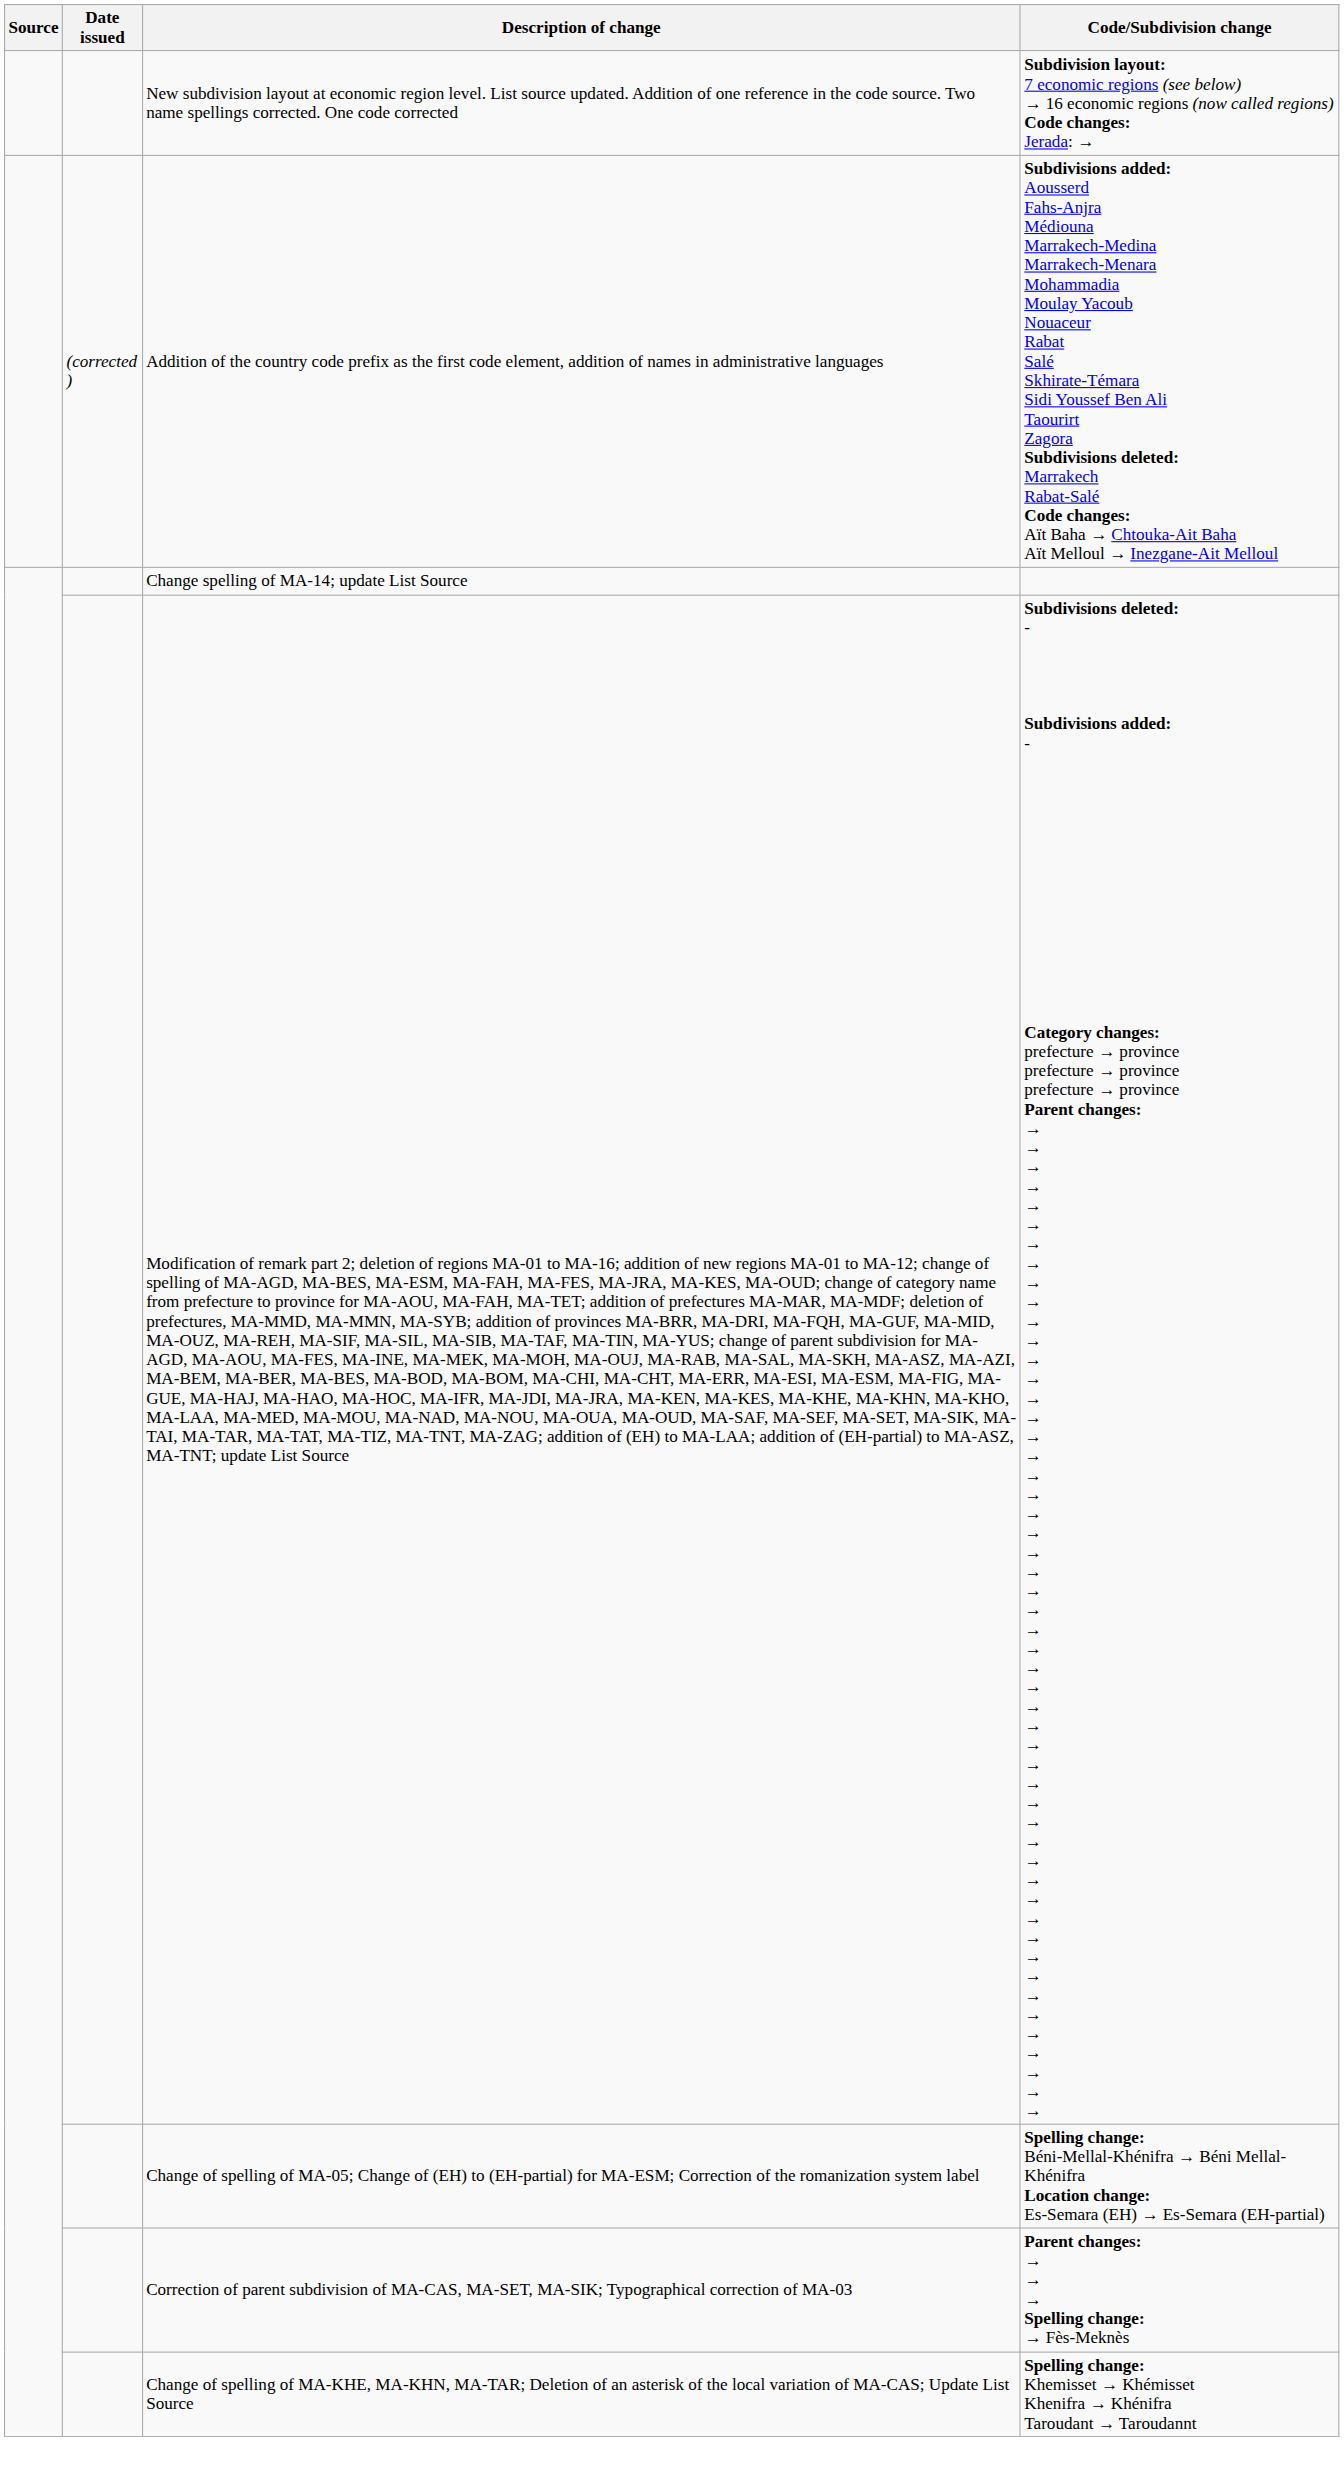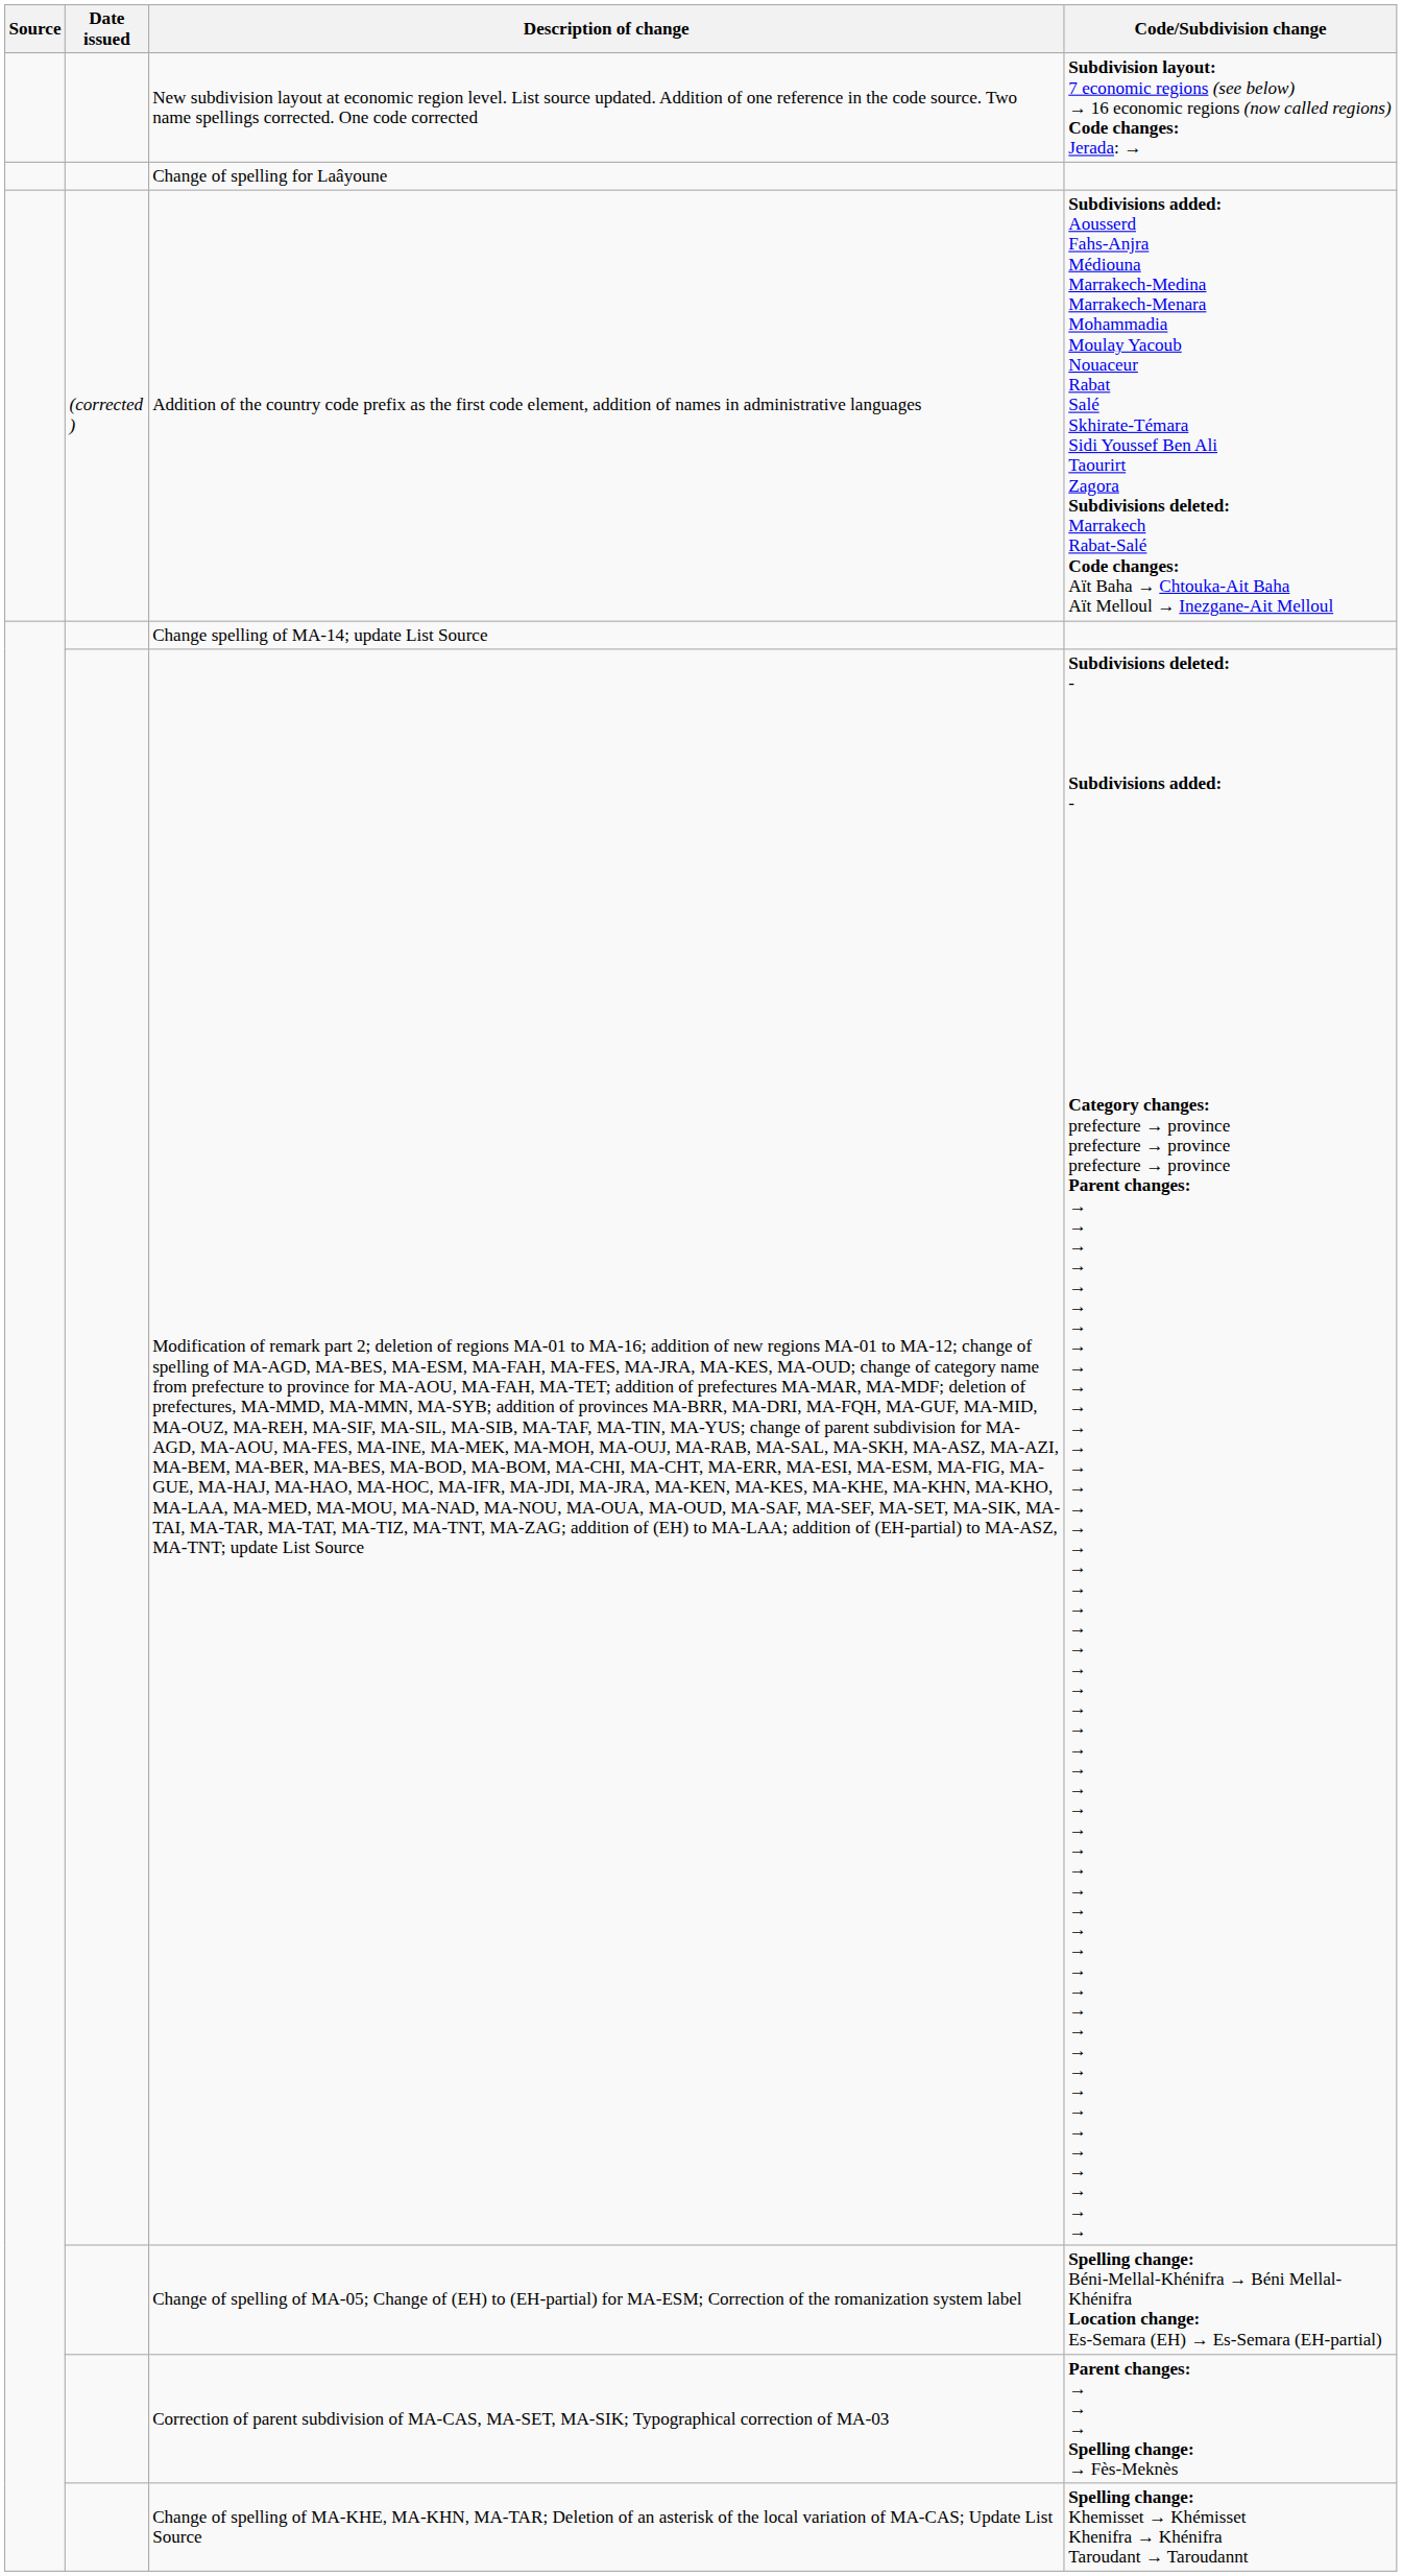 <table class="wikitable">
 <tr>
 <th>Source</th>
 <th>Date issued</th>
 <th>Description of change</th>
 <th>Code/Subdivision change</th>
 </tr>
 <tr>
 <td id="I-2"></td>
 <td></td>
 <td>New subdivision layout at economic region level. List source updated. Addition of one reference in the code source. Two name spellings corrected. One code corrected</td>
 <td style=white-space:nowrap><strong>Subdivision layout:</strong><br> <a href='#'>7 economic regions</a> <em>(see below)</em><br> → 16 economic regions <em>(now called regions)</em><br> <strong>Code changes:</strong><br> <a href='#'>Jerada</a>:  → </td>
+</tr>
+<tr>
+<td id="I-6"></td>
+<td></td>
+<td>Change of spelling for Laâyoune</td>
+<td></td>
 </tr>
 <tr>
 <td id="II-1"></td>
 <td><br> <em>(corrected<br> )</em></td>
 <td>Addition of the country code prefix as the first code element, addition of names in administrative languages</td>
 <td style=white-space:nowrap><strong>Subdivisions added:</strong><br> <a href='#'>Aousserd</a><br> <a href='#'>Fahs-Anjra</a><br> <a href='#'>Médiouna</a><br> <a href='#'>Marrakech-Medina</a><br> <a href='#'>Marrakech-Menara</a><br> <a href='#'>Mohammadia</a><br> <a href='#'>Moulay Yacoub</a><br> <a href='#'>Nouaceur</a><br> <a href='#'>Rabat</a><br> <a href='#'>Salé</a><br> <a href='#'>Skhirate-Témara</a><br> <a href='#'>Sidi Youssef Ben Ali</a><br> <a href='#'>Taourirt</a><br>  <a href='#'>Zagora</a><br><strong>Subdivisions deleted:</strong><br>  <a href='#'>Marrakech</a><br>  <a href='#'>Rabat-Salé</a><br> <strong>Code changes:</strong><br>  Aït Baha →  <a href='#'>Chtouka-Ait Baha</a><br>  Aït Melloul →  <a href='#'>Inezgane-Ait Melloul</a></td>
 </tr>
 <tr>
 <td rowspan="5"></td>
 <td></td>
 <td>Change spelling of MA-14; update List Source</td>
 <td></td>
 </tr>
 <tr>
 <td></td>
 <td>Modification of remark part 2; deletion of regions MA-01 to MA-16; addition of new regions MA-01 to MA-12; change of spelling of MA-AGD, MA-BES, MA-ESM, MA-FAH, MA-FES, MA-JRA, MA-KES, MA-OUD; change of category name from prefecture to province for MA-AOU, MA-FAH, MA-TET; addition of prefectures MA-MAR, MA-MDF; deletion of prefectures, MA-MMD, MA-MMN, MA-SYB; addition of provinces MA-BRR, MA-DRI, MA-FQH, MA-GUF, MA-MID, MA-OUZ, MA-REH, MA-SIF, MA-SIL, MA-SIB, MA-TAF, MA-TIN, MA-YUS; change of parent subdivision for MA-AGD, MA-AOU, MA-FES, MA-INE, MA-MEK, MA-MOH, MA-OUJ, MA-RAB, MA-SAL, MA-SKH, MA-ASZ, MA-AZI, MA-BEM, MA-BER, MA-BES, MA-BOD, MA-BOM, MA-CHI, MA-CHT, MA-ERR, MA-ESI, MA-ESM, MA-FIG, MA-GUE, MA-HAJ, MA-HAO, MA-HOC, MA-IFR, MA-JDI, MA-JRA, MA-KEN, MA-KES, MA-KHE, MA-KHN, MA-KHO, MA-LAA, MA-MED, MA-MOU, MA-NAD, MA-NOU, MA-OUA, MA-OUD, MA-SAF, MA-SEF, MA-SET, MA-SIK, MA-TAI, MA-TAR, MA-TAT, MA-TIZ, MA-TNT, MA-ZAG; addition of (EH) to MA-LAA; addition of (EH-partial) to MA-ASZ, MA-TNT; update List Source</td>
 <td><strong>Subdivisions deleted:</strong><br> - <br><br><br><br><br><strong>Subdivisions added:</strong><br> - <br><br><br><br><br><br><br><br><br><br><br><br><br><br><br><strong>Category changes:</strong><br> prefecture → province<br> prefecture → province<br> prefecture → province<br><strong>Parent changes:</strong><br>  → <br>  → <br>  → <br>  → <br>  → <br>  → <br>  → <br>  → <br>  → <br>  → <br>  → <br>  → <br>  → <br>  → <br>  → <br>  → <br>  → <br>  → <br>  → <br>  → <br>  → <br>  → <br>  → <br>  → <br>  → <br>  → <br>  → <br>  → <br>  → <br>  → <br>  → <br>  → <br>  → <br>  → <br>  → <br>  → <br>  → <br>  → <br>  → <br>  → <br>  → <br>  → <br>  → <br>  → <br>  → <br>  → <br>  → <br>  → <br>  → <br>  → <br>  → <br>  → </td>
 </tr>
 <tr>
 <td></td>
 <td>Change of spelling of MA-05; Change of (EH) to (EH-partial) for MA-ESM; Correction of the romanization system label</td>
 <td><strong>Spelling change:</strong><br> Béni-Mellal-Khénifra → Béni Mellal-Khénifra<br><strong>Location change:</strong><br> Es-Semara (EH) → Es-Semara (EH-partial)</td>
 </tr>
 <tr>
 <td></td>
 <td>Correction of parent subdivision of MA-CAS, MA-SET, MA-SIK; Typographical correction of MA-03</td>
 <td><strong>Parent changes:</strong><br>  → <br>  → <br>  → <br><strong>Spelling change:</strong><br>  → Fès-Meknès</td>
 </tr>
 <tr>
 <td></td>
 <td>Change of spelling of MA-KHE, MA-KHN, MA-TAR; Deletion of an asterisk of the local variation of MA-CAS; Update List Source</td>
 <td><strong>Spelling change:</strong><br> Khemisset → Khémisset<br> Khenifra → Khénifra<br> Taroudant → Taroudannt</td>
 </tr>
 </table>
